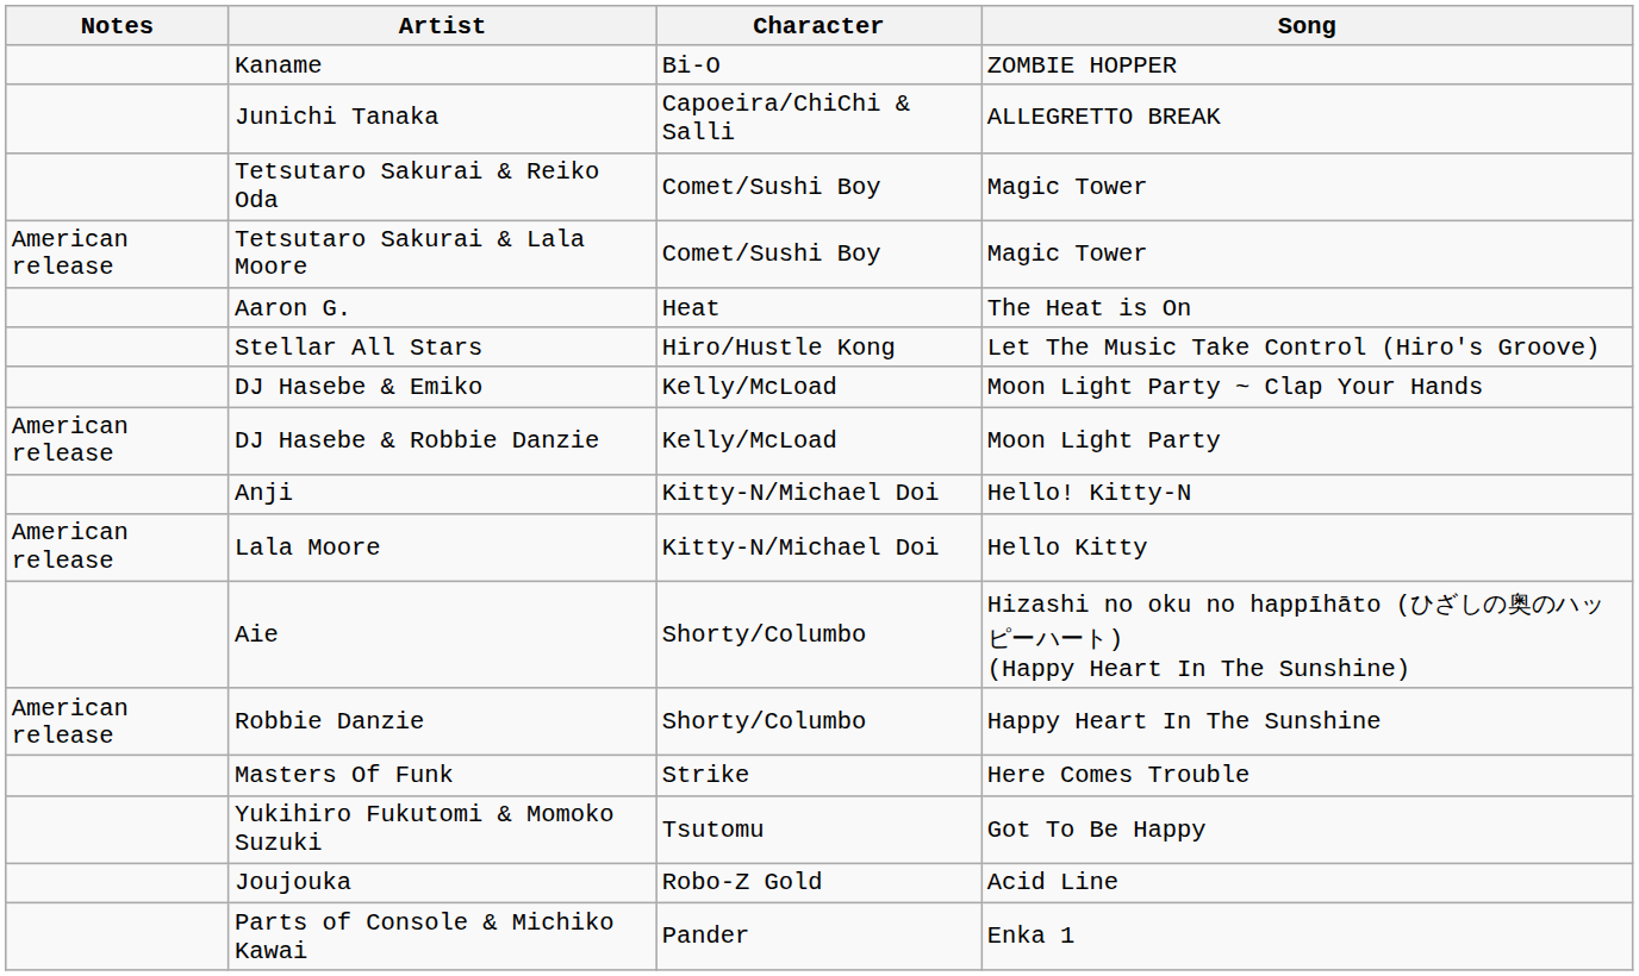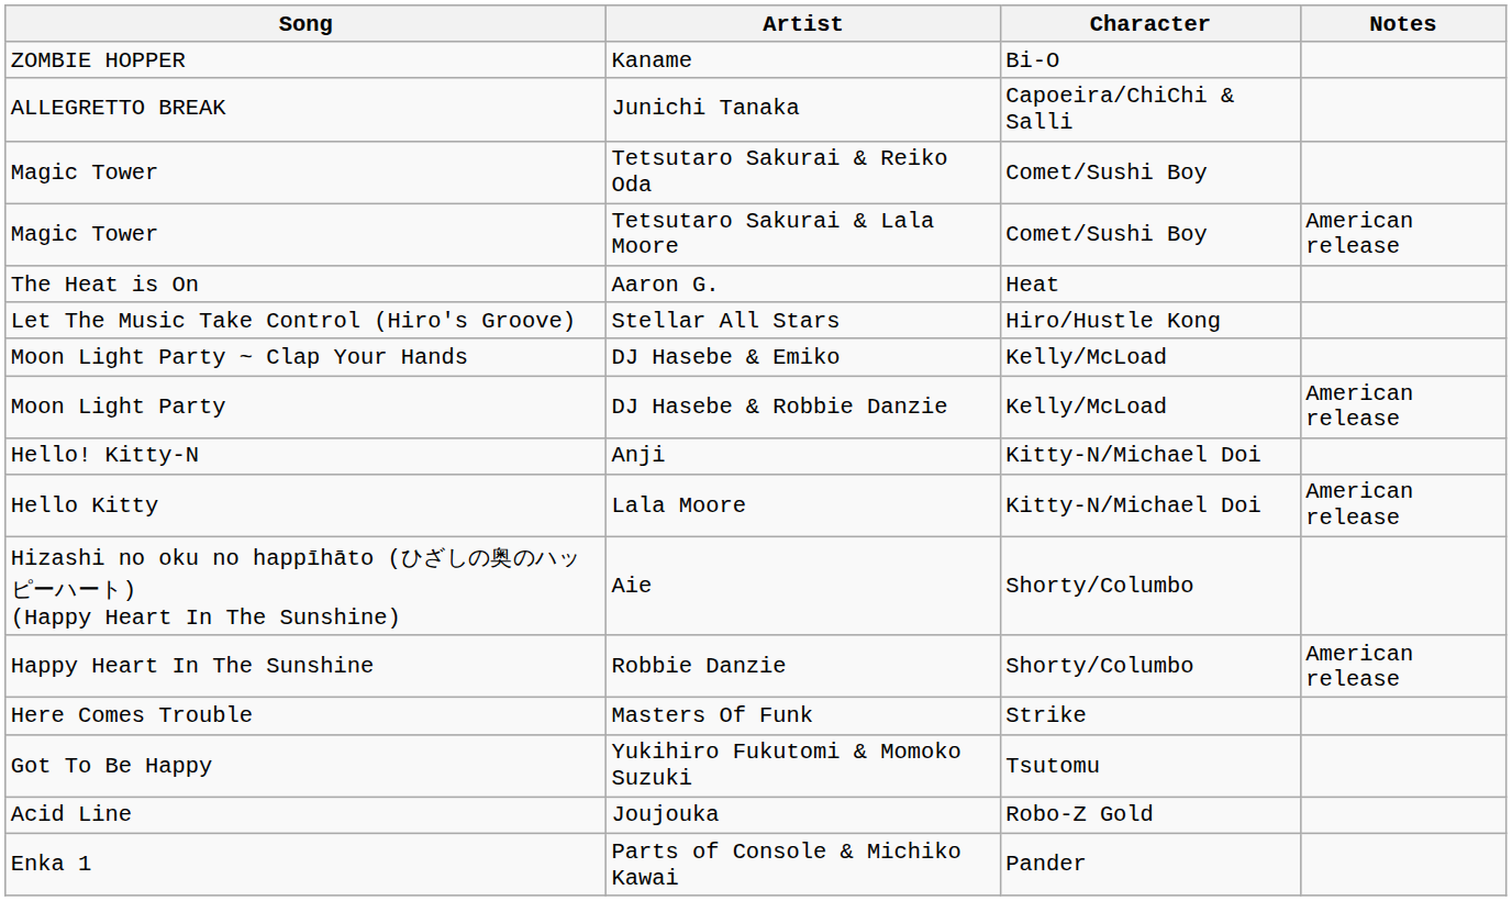 <table class="wikitable">
 <tr>
-<th>Notes</th>
+<th>Song</th>
 <th>Artist</th>
 <th>Character</th>
-<th>Song</th>
+<th>Notes</th>
 </tr>
 <tr>
-<td></td>
+<td>ZOMBIE HOPPER</td>
 <td>Kaname</td>
 <td>Bi-O</td>
-<td>ZOMBIE HOPPER</td>
+<td></td>
 </tr>
 <tr>
-<td></td>
+<td>ALLEGRETTO BREAK</td>
 <td>Junichi Tanaka</td>
 <td>Capoeira/ChiChi & Salli</td>
-<td>ALLEGRETTO BREAK</td>
+<td></td>
 </tr>
 <tr>
-<td></td>
+<td>Magic Tower</td>
 <td>Tetsutaro Sakurai & Reiko Oda</td>
 <td>Comet/Sushi Boy</td>
-<td>Magic Tower</td>
+<td></td>
 </tr>
 <tr>
-<td>American release</td>
+<td>Magic Tower</td>
 <td>Tetsutaro Sakurai & Lala Moore</td>
 <td>Comet/Sushi Boy</td>
-<td>Magic Tower</td>
+<td>American release</td>
 </tr>
 <tr>
-<td></td>
+<td>The Heat is On</td>
 <td>Aaron G.</td>
 <td>Heat</td>
-<td>The Heat is On</td>
+<td></td>
 </tr>
 <tr>
-<td></td>
+<td>Let The Music Take Control (Hiro's Groove)</td>
 <td>Stellar All Stars</td>
 <td>Hiro/Hustle Kong</td>
-<td>Let The Music Take Control (Hiro's Groove)</td>
+<td></td>
 </tr>
 <tr>
-<td></td>
+<td>Moon Light Party ~ Clap Your Hands</td>
 <td>DJ Hasebe & Emiko</td>
 <td>Kelly/McLoad</td>
-<td>Moon Light Party ~ Clap Your Hands</td>
+<td></td>
 </tr>
 <tr>
-<td>American release</td>
+<td>Moon Light Party</td>
 <td>DJ Hasebe & Robbie Danzie</td>
 <td>Kelly/McLoad</td>
-<td>Moon Light Party</td>
+<td>American release</td>
 </tr>
 <tr>
-<td></td>
+<td>Hello! Kitty-N</td>
 <td>Anji</td>
 <td>Kitty-N/Michael Doi</td>
-<td>Hello! Kitty-N</td>
+<td></td>
 </tr>
 <tr>
-<td>American release</td>
+<td>Hello Kitty</td>
 <td>Lala Moore</td>
 <td>Kitty-N/Michael Doi</td>
-<td>Hello Kitty</td>
+<td>American release</td>
 </tr>
 <tr>
-<td></td>
+<td>Hizashi no oku no happīhāto (ひざしの奥のハッピーハート)<br>(Happy Heart In The Sunshine)</td>
 <td>Aie</td>
 <td>Shorty/Columbo</td>
-<td>Hizashi no oku no happīhāto (ひざしの奥のハッピーハート)<br>(Happy Heart In The Sunshine)</td>
+<td></td>
 </tr>
 <tr>
-<td>American release</td>
+<td>Happy Heart In The Sunshine</td>
 <td>Robbie Danzie</td>
 <td>Shorty/Columbo</td>
-<td>Happy Heart In The Sunshine</td>
+<td>American release</td>
 </tr>
 <tr>
-<td></td>
+<td>Here Comes Trouble</td>
 <td>Masters Of Funk</td>
 <td>Strike</td>
-<td>Here Comes Trouble</td>
+<td></td>
 </tr>
 <tr>
-<td></td>
+<td>Got To Be Happy</td>
 <td>Yukihiro Fukutomi & Momoko Suzuki</td>
 <td>Tsutomu</td>
-<td>Got To Be Happy</td>
+<td></td>
 </tr>
 <tr>
-<td></td>
+<td>Acid Line</td>
 <td>Joujouka</td>
 <td>Robo-Z Gold</td>
-<td>Acid Line</td>
+<td></td>
 </tr>
 <tr>
-<td></td>
+<td>Enka 1</td>
 <td>Parts of Console & Michiko Kawai</td>
 <td>Pander</td>
-<td>Enka 1</td>
+<td></td>
 </tr>
 </table>
